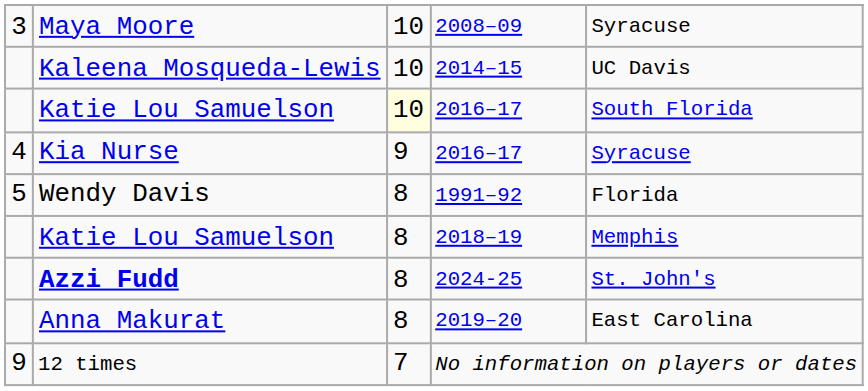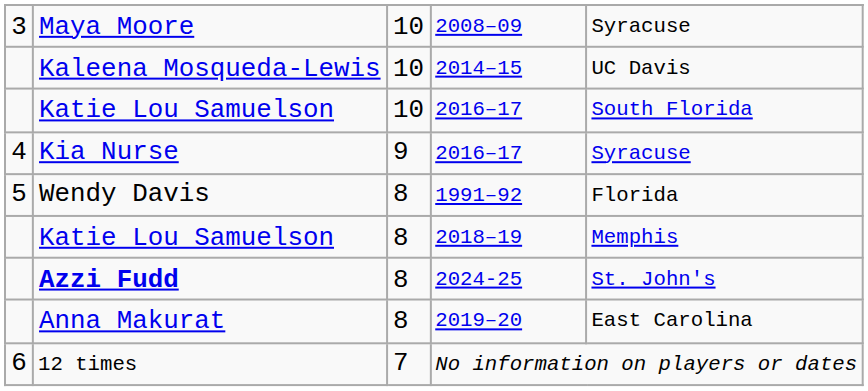 <table class="wikitable">
 <tr>
 </tr>
 <tr>
 <td>3</td>
 <td><a href='#'>Maya Moore</a></td>
 <td>10</td>
 <td style="font-size:80%;"><a href='#'>2008–09</a></td>
 <td style="font-size:80%;">Syracuse</td>
 </tr>
 <tr>
 <td></td>
 <td><a href='#'>Kaleena Mosqueda-Lewis</a></td>
 <td>10</td>
 <td style="font-size:80%;"><a href='#'>2014–15</a></td>
 <td style="font-size:80%;">UC Davis</td>
 </tr>
 <tr>
 <td></td>
 <td><a href='#'>Katie Lou Samuelson</a></td>
-<td style="background: lightyellow;">10</td>
+<td>10</td>
 <td style="font-size:80%;"><a href='#'>2016–17</a></td>
 <td style="font-size:80%;"><a href='#'>South Florida</a></td>
 </tr>
 <tr>
 <td>4</td>
 <td><a href='#'>Kia Nurse</a></td>
 <td>9</td>
 <td style="font-size:80%;"><a href='#'>2016–17</a></td>
 <td style="font-size:80%;"><a href='#'>Syracuse</a></td>
 </tr>
 <tr>
 <td>5</td>
 <td>Wendy Davis</td>
 <td>8</td>
 <td style="font-size:80%;"><a href='#'>1991–92</a></td>
 <td style="font-size:80%;">Florida</td>
 </tr>
 <tr>
 <td></td>
 <td><a href='#'>Katie Lou Samuelson</a></td>
 <td>8</td>
 <td style="font-size:80%;"><a href='#'>2018–19</a></td>
 <td style="font-size:80%;"><a href='#'>Memphis</a></td>
 </tr>
 <tr>
 <td></td>
 <td><strong><a href='#'>Azzi Fudd</a></strong></td>
 <td>8</td>
 <td style="font-size:80%;"><a href='#'>2024-25</a></td>
 <td style="font-size:80%;"><a href='#'>St. John's</a></td>
 </tr>
 <tr>
 <td></td>
 <td><a href='#'>Anna Makurat</a></td>
 <td>8</td>
 <td style="font-size:80%;"><a href='#'>2019–20</a></td>
 <td style="font-size:80%;">East Carolina</td>
 </tr>
 <tr>
-<td>9</td>
+<td>6</td>
 <td style="font-size:80%;">12 times</td>
 <td>7</td>
 <td colspan=2 style="font-size:80%;"><em>No information on players or dates</em></td>
 </tr>
 </table>
